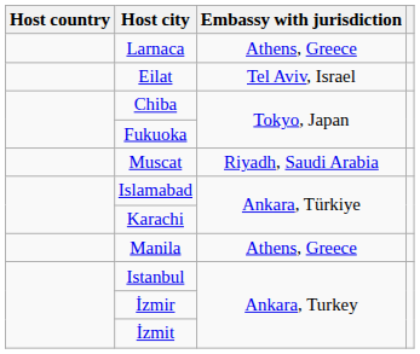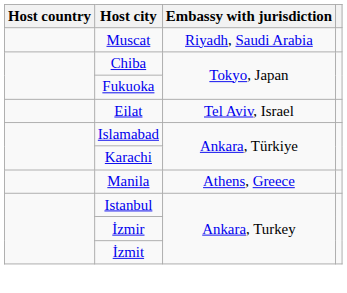 <table class="wikitable plainrowheaders" style="text-align:center;">
 <tr>
 <th scope="col">Host country</th>
 <th scope="col">Host city</th>
 <th scope="col">Embassy with jurisdiction</th>
 <th scope="col"></th>
 </tr>
 <tr>
 <td></td>
-<td><a href='#'>Larnaca</a></td>
-<td><a href='#'>Athens</a>, <a href='#'>Greece</a></td>
-<td></td>
-</tr>
-<tr>
-<td></td>
-<td><a href='#'>Eilat</a></td>
-<td><a href='#'>Tel Aviv</a>, Israel</td>
+<td><a href='#'>Muscat</a></td>
+<td><a href='#'>Riyadh</a>, <a href='#'>Saudi Arabia</a></td>
 <td></td>
 </tr>
 <tr>
 <td rowspan="2"></td>
 <td><a href='#'>Chiba</a></td>
 <td rowspan="2"><a href='#'>Tokyo</a>, Japan</td>
 <td rowspan="2"></td>
 </tr>
 <tr>
 <td><a href='#'>Fukuoka</a></td>
 </tr>
 <tr>
 <td></td>
-<td><a href='#'>Muscat</a></td>
-<td><a href='#'>Riyadh</a>, <a href='#'>Saudi Arabia</a></td>
+<td><a href='#'>Eilat</a></td>
+<td><a href='#'>Tel Aviv</a>, Israel</td>
 <td></td>
 </tr>
 <tr>
 <td rowspan="2"></td>
 <td><a href='#'>Islamabad</a></td>
 <td rowspan="2"><a href='#'>Ankara</a>, Türkiye</td>
 <td rowspan="2"></td>
 </tr>
 <tr>
 <td><a href='#'>Karachi</a></td>
 </tr>
 <tr>
 <td></td>
 <td><a href='#'>Manila</a></td>
 <td><a href='#'>Athens</a>, <a href='#'>Greece</a></td>
 <td></td>
 </tr>
 <tr>
 <td rowspan="3"></td>
 <td><a href='#'>Istanbul</a></td>
 <td rowspan="3"><a href='#'>Ankara</a>, Turkey</td>
 <td rowspan="3"></td>
 </tr>
 <tr>
 <td><a href='#'>İzmir</a></td>
 </tr>
 <tr>
 <td><a href='#'>İzmit</a></td>
 </tr>
 </table>
